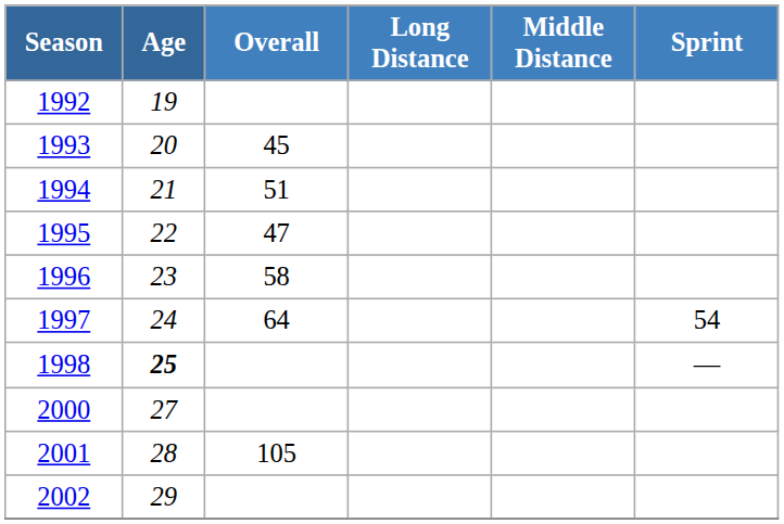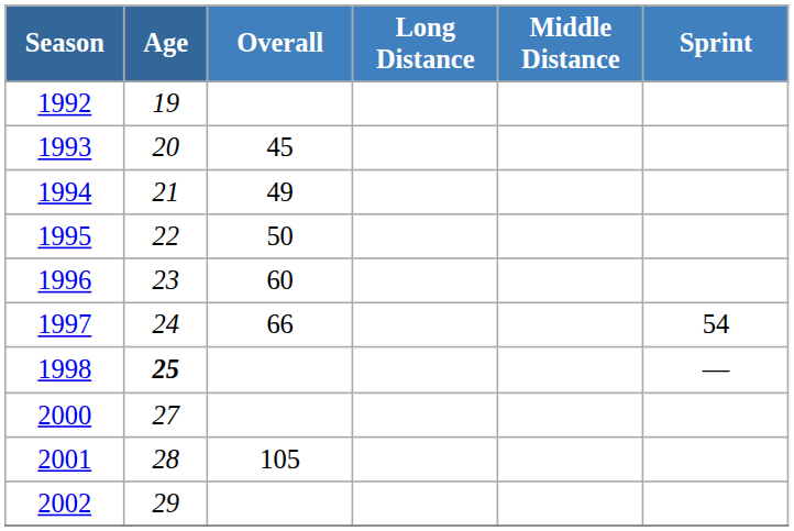 <table class="wikitable" style="font-size:95%; text-align:center; border:grey solid 1px; border-collapse:collapse; background:#ffffff;">
 <tr>
 <th style="background-color:#369; color:white; width:60px;" rowspan="2"> Season </th>
 <th style="background-color:#369; color:white; width:40px;" rowspan="2"> Age </th>
 </tr>
 <tr>
 <th style="background-color:#4180be; color:white; width:75px;">Overall</th>
 <th style="background-color:#4180be; color:white; width:75px;">Long Distance</th>
 <th style="background-color:#4180be; color:white; width:75px;">Middle Distance</th>
 <th style="background-color:#4180be; color:white; width:75px;">Sprint</th>
 </tr>
 <tr>
 <td><a href='#'>1992</a></td>
 <td><em>19</em></td>
 <td></td>
 <td></td>
 <td></td>
 <td></td>
 </tr>
 <tr>
 <td><a href='#'>1993</a></td>
 <td><em>20</em></td>
 <td>45</td>
 <td></td>
 <td></td>
 <td></td>
 </tr>
 <tr>
 <td><a href='#'>1994</a></td>
 <td><em>21</em></td>
-<td>51</td>
+<td>49</td>
 <td></td>
 <td></td>
 <td></td>
 </tr>
 <tr>
 <td><a href='#'>1995</a></td>
 <td><em>22</em></td>
-<td>47</td>
+<td>50</td>
 <td></td>
 <td></td>
 <td></td>
 </tr>
 <tr>
 <td><a href='#'>1996</a></td>
 <td><em>23</em></td>
-<td>58</td>
+<td>60</td>
 <td></td>
 <td></td>
 <td></td>
 </tr>
 <tr>
 <td><a href='#'>1997</a></td>
 <td><em>24</em></td>
-<td>64</td>
+<td>66</td>
 <td></td>
 <td></td>
 <td>54</td>
 </tr>
 <tr>
 <td><a href='#'>1998</a></td>
 <td><strong><em>25</em></strong></td>
 <td></td>
 <td></td>
 <td></td>
 <td>—</td>
 </tr>
 <tr>
 <td><a href='#'>2000</a></td>
 <td><em>27</em></td>
 <td></td>
 <td></td>
 <td></td>
 <td></td>
 </tr>
 <tr>
 <td><a href='#'>2001</a></td>
 <td><em>28</em></td>
 <td>105</td>
 <td></td>
 <td></td>
 <td></td>
 </tr>
 <tr>
 <td><a href='#'>2002</a></td>
 <td><em>29</em></td>
 <td></td>
 <td></td>
 <td></td>
 <td></td>
 </tr>
 <tr>
 </tr>
 </table>
